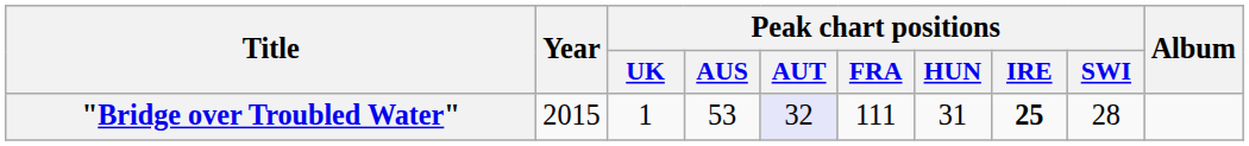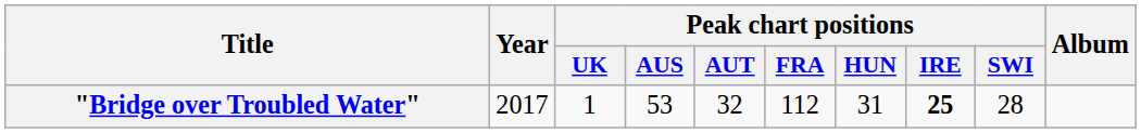 <table class="wikitable plainrowheaders" style="text-align:center;" border="1">
 <tr>
 <th scope="colw" rowspan="2" style="width:18em;">Title</th>
 <th scope="col" rowspan="2">Year</th>
 <th scope="col" colspan="7">Peak chart positions</th>
 <th scope="col" rowspan="2">Album</th>
 </tr>
 <tr>
 <th scope="col" style="width:2.5em;font-size:90%;"><a href='#'>UK</a><br></th>
 <th scope="col" style="width:2.5em;font-size:90%;"><a href='#'>AUS</a><br></th>
 <th scope="col" style="width:2.5em;font-size:90%;"><a href='#'>AUT</a><br></th>
 <th scope="col" style="width:2.5em;font-size:90%;"><a href='#'>FRA</a><br></th>
 <th scope="col" style="width:2.5em;font-size:90%;"><a href='#'>HUN</a><br></th>
 <th scope="col" style="width:2.5em;font-size:90%;"><a href='#'>IRE</a><br></th>
 <th scope="col" style="width:2.5em;font-size:90%;"><a href='#'>SWI</a><br></th>
 </tr>
 <tr>
 <th scope="row">"<a href='#'>Bridge over Troubled Water</a>"<br></th>
-<td>2015</td>
+<td>2017</td>
 <td>1</td>
 <td>53</td>
-<td style="background: lavender;">32</td>
-<td>111</td>
+<td>32</td>
+<td>112</td>
 <td>31</td>
 <td><strong>25</strong></td>
 <td>28</td>
 <td></td>
 </tr>
 </table>
